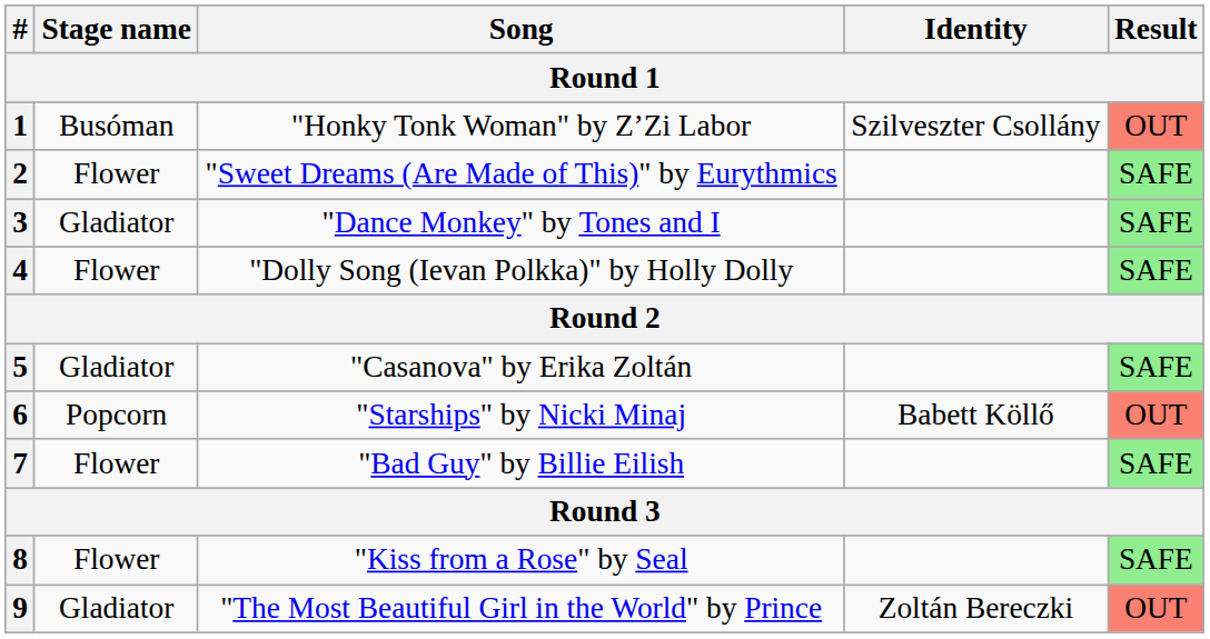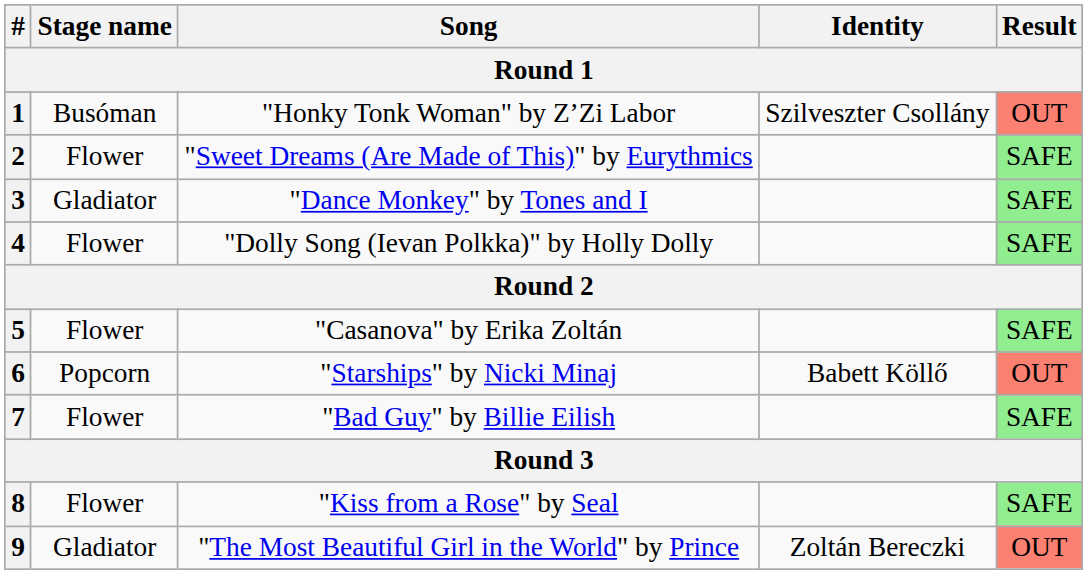 <table class="wikitable plainrowheaders" style="text-align: center;">
 <tr>
 <th>#</th>
 <th>Stage name</th>
 <th>Song</th>
 <th>Identity</th>
 <th>Result</th>
 </tr>
 <tr>
 <th colspan="5">Round 1</th>
 </tr>
 <tr>
 <th>1</th>
 <td>Busóman</td>
 <td>"Honky Tonk Woman" by Z’Zi Labor</td>
 <td>Szilveszter Csollány</td>
 <td bgcolor=salmon>OUT</td>
 </tr>
 <tr>
 <th>2</th>
 <td>Flower</td>
 <td>"<a href='#'>Sweet Dreams (Are Made of This)</a>" by <a href='#'>Eurythmics</a></td>
 <td></td>
 <td bgcolor=lightgreen>SAFE</td>
 </tr>
 <tr>
 <th>3</th>
 <td>Gladiator</td>
 <td>"<a href='#'>Dance Monkey</a>" by <a href='#'>Tones and I</a></td>
 <td></td>
 <td bgcolor=lightgreen>SAFE</td>
 </tr>
 <tr>
 <th>4</th>
 <td>Flower</td>
 <td>"Dolly Song (Ievan Polkka)" by Holly Dolly</td>
 <td></td>
 <td bgcolor=lightgreen>SAFE</td>
 </tr>
 <tr>
 <th colspan="5">Round 2</th>
 </tr>
 <tr>
 <th>5</th>
-<td>Gladiator</td>
+<td>Flower</td>
 <td>"Casanova" by Erika Zoltán</td>
 <td></td>
 <td bgcolor=lightgreen>SAFE</td>
 </tr>
 <tr>
 <th>6</th>
 <td>Popcorn</td>
 <td>"<a href='#'>Starships</a>" by <a href='#'>Nicki Minaj</a></td>
 <td>Babett Köllő</td>
 <td bgcolor=salmon>OUT</td>
 </tr>
 <tr>
 <th>7</th>
 <td>Flower</td>
 <td>"<a href='#'>Bad Guy</a>" by <a href='#'>Billie Eilish</a></td>
 <td></td>
 <td bgcolor=lightgreen>SAFE</td>
 </tr>
 <tr>
 <th colspan="5">Round 3</th>
 </tr>
 <tr>
 <th>8</th>
 <td>Flower</td>
 <td>"<a href='#'>Kiss from a Rose</a>" by <a href='#'>Seal</a></td>
 <td></td>
 <td bgcolor=lightgreen>SAFE</td>
 </tr>
 <tr>
 <th>9</th>
 <td>Gladiator</td>
 <td>"<a href='#'>The Most Beautiful Girl in the World</a>" by <a href='#'>Prince</a></td>
 <td>Zoltán Bereczki</td>
 <td bgcolor=salmon>OUT</td>
 </tr>
 </table>
